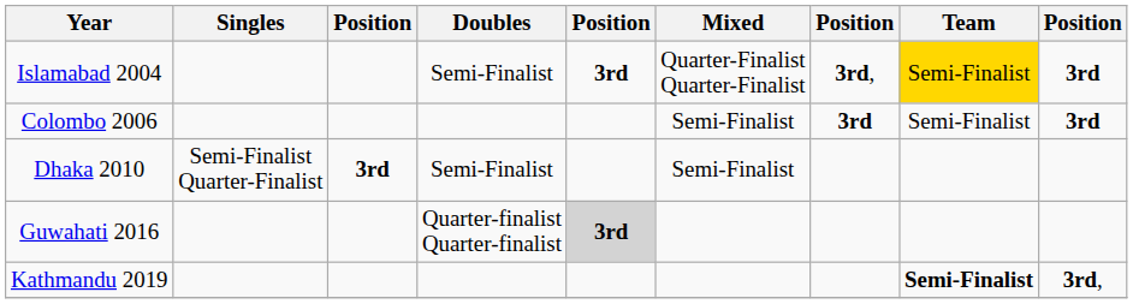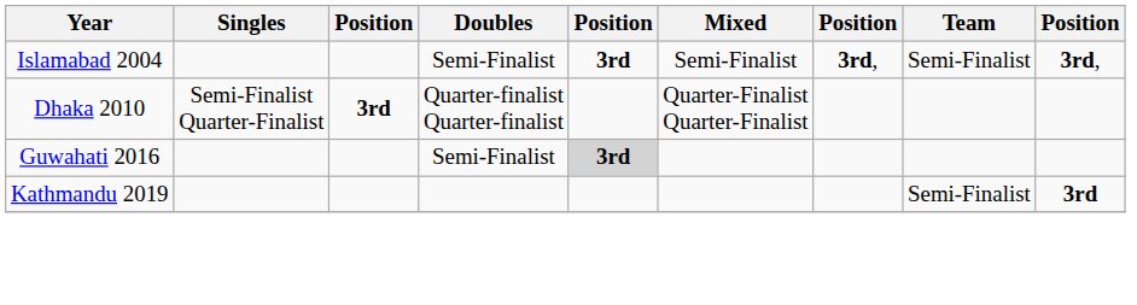 <table class="wikitable" style="text-align: center;">
 <tr>
 <th>Year</th>
 <th>Singles</th>
 <th>Position</th>
 <th>Doubles</th>
 <th>Position</th>
 <th>Mixed</th>
 <th>Position</th>
 <th>Team</th>
 <th>Position</th>
 </tr>
 <tr>
 <td> <a href='#'>Islamabad</a> 2004</td>
 <td></td>
 <td></td>
 <td>Semi-Finalist</td>
 <td><strong>3rd</strong></td>
-<td>Quarter-Finalist<br>Quarter-Finalist</td>
+<td>Semi-Finalist</td>
 <td><strong>3rd</strong>,</td>
-<td style="background: gold;">Semi-Finalist</td>
-<td><strong>3rd</strong></td>
-</tr>
-<tr>
-<td> <a href='#'>Colombo</a> 2006</td>
-<td></td>
-<td></td>
-<td></td>
-<td></td>
 <td>Semi-Finalist</td>
-<td><strong>3rd</strong></td>
-<td>Semi-Finalist</td>
-<td><strong>3rd</strong></td>
+<td><strong>3rd</strong>,</td>
 </tr>
 <tr>
 <td> <a href='#'>Dhaka</a> 2010</td>
 <td>Semi-Finalist<br>Quarter-Finalist</td>
 <td><strong>3rd</strong></td>
-<td>Semi-Finalist</td>
+<td>Quarter-finalist<br>Quarter-finalist</td>
 <td></td>
-<td>Semi-Finalist</td>
+<td>Quarter-Finalist<br>Quarter-Finalist</td>
 <td></td>
 <td></td>
 <td></td>
 </tr>
 <tr>
 <td> <a href='#'>Guwahati</a> 2016</td>
 <td></td>
 <td></td>
-<td>Quarter-finalist<br>Quarter-finalist</td>
+<td>Semi-Finalist</td>
 <td style="background: lightgrey;"><strong>3rd</strong></td>
 <td></td>
 <td></td>
 <td></td>
 <td></td>
 </tr>
 <tr>
 <td> <a href='#'>Kathmandu</a> 2019</td>
 <td></td>
 <td></td>
 <td></td>
 <td></td>
 <td></td>
 <td></td>
-<td><strong>Semi-Finalist</strong></td>
-<td><strong>3rd</strong>,</td>
+<td>Semi-Finalist</td>
+<td><strong>3rd</strong></td>
 </tr>
 <tr>
 </tr>
 </table>
